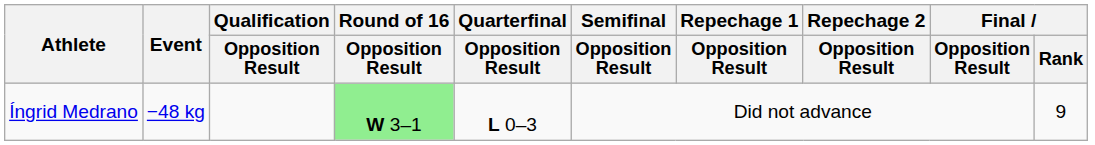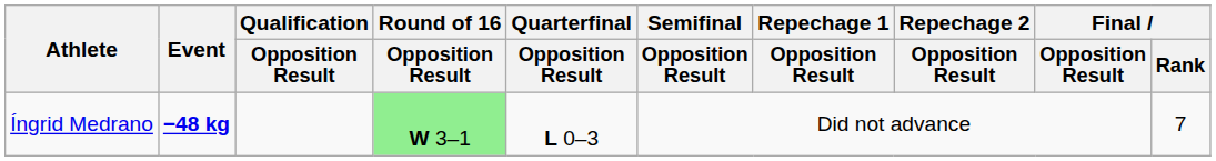 <table class="wikitable" style="font-size:90%">
 <tr>
 <th rowspan="2">Athlete</th>
 <th rowspan="2">Event</th>
 <th>Qualification</th>
 <th>Round of 16</th>
 <th>Quarterfinal</th>
 <th>Semifinal</th>
 <th>Repechage 1</th>
 <th>Repechage 2</th>
 <th colspan=2>Final / </th>
 </tr>
 <tr style="font-size: 95%">
 <th>Opposition<br>Result</th>
 <th>Opposition<br>Result</th>
 <th>Opposition<br>Result</th>
 <th>Opposition<br>Result</th>
 <th>Opposition<br>Result</th>
 <th>Opposition<br>Result</th>
 <th>Opposition<br>Result</th>
 <th>Rank</th>
 </tr>
 <tr align=center>
 <td align=left><a href='#'>Íngrid Medrano</a></td>
-<td align=left><a href='#'>−48 kg</a></td>
+<td align=left><strong><a href='#'>−48 kg</a></strong></td>
 <td></td>
 <td style="background: lightgreen;"><br><strong>W</strong> 3–1 <sup></sup></td>
 <td><br><strong>L</strong> 0–3 <sup></sup></td>
 <td colspan=4>Did not advance</td>
-<td>9</td>
+<td>7</td>
 </tr>
 </table>
